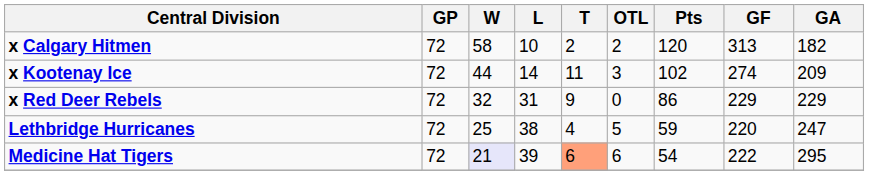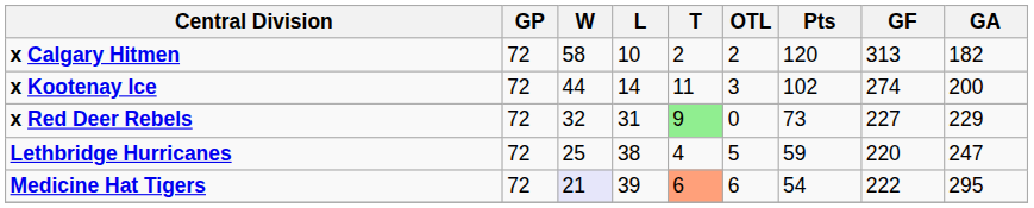 <table class="wikitable">
 <tr>
 <th width="45%">Central Division</th>
 <th width="5%">GP</th>
 <th width="5%">W</th>
 <th width="5%">L</th>
 <th width="5%">T</th>
 <th width="5%">OTL</th>
 <th width="7.5%">Pts</th>
 <th width="7.5%">GF</th>
 <th width="7.5%">GA</th>
 </tr>
 <tr>
 <td><strong>x <a href='#'>Calgary Hitmen</a></strong></td>
 <td>72</td>
 <td>58</td>
 <td>10</td>
 <td>2</td>
 <td>2</td>
 <td>120</td>
 <td>313</td>
 <td>182</td>
 </tr>
 <tr>
 <td><strong>x <a href='#'>Kootenay Ice</a></strong></td>
 <td>72</td>
 <td>44</td>
 <td>14</td>
 <td>11</td>
 <td>3</td>
 <td>102</td>
 <td>274</td>
-<td>209</td>
+<td>200</td>
 </tr>
 <tr>
 <td><strong>x <a href='#'>Red Deer Rebels</a></strong></td>
 <td>72</td>
 <td>32</td>
 <td>31</td>
-<td>9</td>
+<td style="background: lightgreen;">9</td>
 <td>0</td>
-<td>86</td>
-<td>229</td>
+<td>73</td>
+<td>227</td>
 <td>229</td>
 </tr>
 <tr>
 <td><strong><a href='#'>Lethbridge Hurricanes</a></strong></td>
 <td>72</td>
 <td>25</td>
 <td>38</td>
 <td>4</td>
 <td>5</td>
 <td>59</td>
 <td>220</td>
 <td>247</td>
 </tr>
 <tr>
 <td><strong><a href='#'>Medicine Hat Tigers</a></strong></td>
 <td>72</td>
 <td style="background: lavender;">21</td>
 <td>39</td>
 <td style="background: lightsalmon;">6</td>
 <td>6</td>
 <td>54</td>
 <td>222</td>
 <td>295</td>
 </tr>
 <tr>
 </tr>
 </table>
